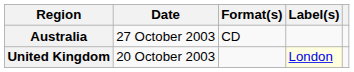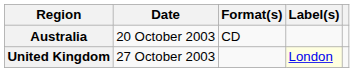 <table class="wikitable plainrowheaders">
 <tr>
 <th scope="col">Region</th>
 <th scope="col">Date</th>
 <th scope="col">Format(s)</th>
 <th scope="col">Label(s)</th>
 <th scope="col"></th>
 </tr>
 <tr>
 <th scope="row">Australia</th>
-<td>27 October 2003</td>
+<td>20 October 2003</td>
 <td>CD</td>
 <td></td>
 <td></td>
 </tr>
 <tr>
 <th scope="row">United Kingdom</th>
-<td>20 October 2003</td>
+<td>27 October 2003</td>
 <td></td>
 <td style="background: lightyellow;"><a href='#'>London</a></td>
 <td></td>
 </tr>
 </table>
